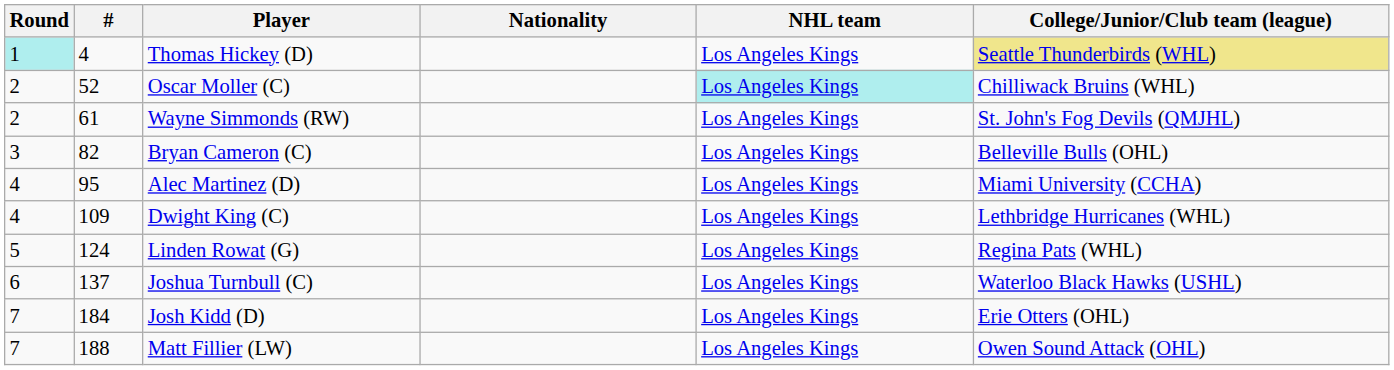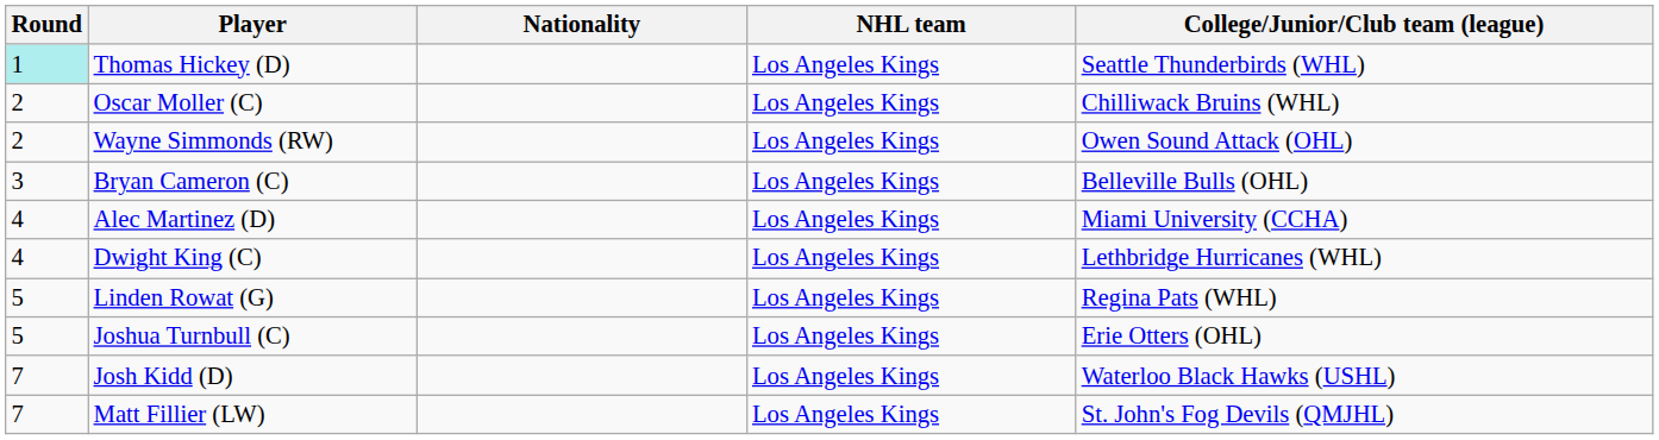 <table class="wikitable">
 <tr>
 <th bgcolor="#DDDDFF" width="5.0%">Round</th>
-<th bgcolor="#DDDDFF" width="5.0%">#</th>
 <th bgcolor="#DDDDFF" width="20.0%">Player</th>
 <th bgcolor="#DDDDFF" width="20.0%">Nationality</th>
 <th bgcolor="#DDDDFF" width="20.0%">NHL team</th>
 <th bgcolor="#DDDDFF" width="100.0%">College/Junior/Club team (league)</th>
 </tr>
 <tr>
 <td style="background: paleturquoise;">1</td>
-<td>4</td>
 <td><a href='#'>Thomas Hickey</a> (D)</td>
 <td></td>
 <td><a href='#'>Los Angeles Kings</a></td>
-<td style="background: khaki;"><a href='#'>Seattle Thunderbirds</a> (<a href='#'>WHL</a>)</td>
+<td><a href='#'>Seattle Thunderbirds</a> (<a href='#'>WHL</a>)</td>
 </tr>
 <tr>
 <td>2</td>
-<td>52</td>
 <td><a href='#'>Oscar Moller</a> (C)</td>
 <td></td>
-<td style="background: paleturquoise;"><a href='#'>Los Angeles Kings</a></td>
+<td><a href='#'>Los Angeles Kings</a></td>
 <td><a href='#'>Chilliwack Bruins</a> (WHL)</td>
 </tr>
 <tr>
 <td>2</td>
-<td>61</td>
 <td><a href='#'>Wayne Simmonds</a> (RW)</td>
 <td></td>
 <td><a href='#'>Los Angeles Kings</a></td>
-<td><a href='#'>St. John's Fog Devils</a> (<a href='#'>QMJHL</a>)</td>
+<td><a href='#'>Owen Sound Attack</a> (<a href='#'>OHL</a>)</td>
 </tr>
 <tr>
 <td>3</td>
-<td>82</td>
 <td><a href='#'>Bryan Cameron</a> (C)</td>
 <td></td>
 <td><a href='#'>Los Angeles Kings</a></td>
 <td><a href='#'>Belleville Bulls</a> (OHL)</td>
 </tr>
 <tr>
 <td>4</td>
-<td>95</td>
 <td><a href='#'>Alec Martinez</a> (D)</td>
 <td></td>
 <td><a href='#'>Los Angeles Kings</a></td>
 <td><a href='#'>Miami University</a> (<a href='#'>CCHA</a>)</td>
 </tr>
 <tr>
 <td>4</td>
-<td>109</td>
 <td><a href='#'>Dwight King</a> (C)</td>
 <td></td>
 <td><a href='#'>Los Angeles Kings</a></td>
 <td><a href='#'>Lethbridge Hurricanes</a> (WHL)</td>
 </tr>
 <tr>
 <td>5</td>
-<td>124</td>
 <td><a href='#'>Linden Rowat</a> (G)</td>
 <td></td>
 <td><a href='#'>Los Angeles Kings</a></td>
 <td><a href='#'>Regina Pats</a> (WHL)</td>
 </tr>
 <tr>
-<td>6</td>
-<td>137</td>
+<td>5</td>
 <td><a href='#'>Joshua Turnbull</a> (C)</td>
+<td></td>
+<td><a href='#'>Los Angeles Kings</a></td>
+<td><a href='#'>Erie Otters</a> (OHL)</td>
+</tr>
+<tr>
+<td>7</td>
+<td><a href='#'>Josh Kidd</a> (D)</td>
 <td></td>
 <td><a href='#'>Los Angeles Kings</a></td>
 <td><a href='#'>Waterloo Black Hawks</a> (<a href='#'>USHL</a>)</td>
 </tr>
 <tr>
 <td>7</td>
-<td>184</td>
-<td><a href='#'>Josh Kidd</a> (D)</td>
-<td></td>
-<td><a href='#'>Los Angeles Kings</a></td>
-<td><a href='#'>Erie Otters</a> (OHL)</td>
-</tr>
-<tr>
-<td>7</td>
-<td>188</td>
 <td><a href='#'>Matt Fillier</a> (LW)</td>
 <td></td>
 <td><a href='#'>Los Angeles Kings</a></td>
-<td><a href='#'>Owen Sound Attack</a> (<a href='#'>OHL</a>)</td>
+<td><a href='#'>St. John's Fog Devils</a> (<a href='#'>QMJHL</a>)</td>
 </tr>
 </table>
